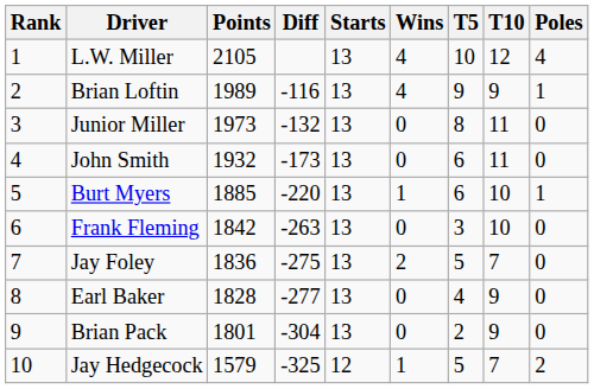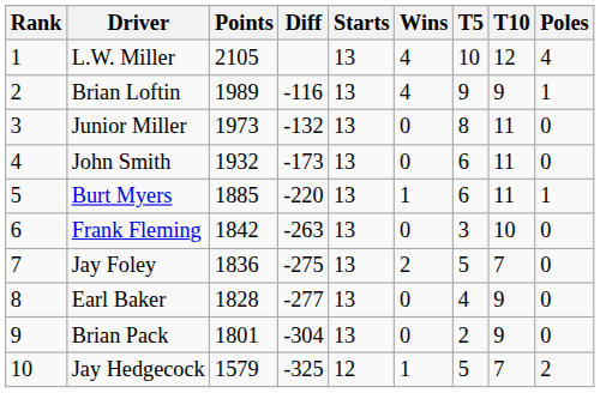 <table class="wikitable">
 <tr>
 <th>Rank</th>
 <th>Driver</th>
 <th>Points</th>
 <th>Diff</th>
 <th>Starts</th>
 <th>Wins</th>
 <th>T5</th>
 <th>T10</th>
 <th>Poles</th>
 </tr>
 <tr>
 <td>1</td>
 <td>L.W. Miller</td>
 <td>2105</td>
 <td></td>
 <td>13</td>
 <td>4</td>
 <td>10</td>
 <td>12</td>
 <td>4</td>
 </tr>
 <tr>
 <td>2</td>
 <td>Brian Loftin</td>
 <td>1989</td>
 <td>-116</td>
 <td>13</td>
 <td>4</td>
 <td>9</td>
 <td>9</td>
 <td>1</td>
 </tr>
 <tr>
 <td>3</td>
 <td>Junior Miller</td>
 <td>1973</td>
 <td>-132</td>
 <td>13</td>
 <td>0</td>
 <td>8</td>
 <td>11</td>
 <td>0</td>
 </tr>
 <tr>
 <td>4</td>
 <td>John Smith</td>
 <td>1932</td>
 <td>-173</td>
 <td>13</td>
 <td>0</td>
 <td>6</td>
 <td>11</td>
 <td>0</td>
 </tr>
 <tr>
 <td>5</td>
 <td><a href='#'>Burt Myers</a></td>
 <td>1885</td>
 <td>-220</td>
 <td>13</td>
 <td>1</td>
 <td>6</td>
-<td>10</td>
+<td>11</td>
 <td>1</td>
 </tr>
 <tr>
 <td>6</td>
 <td><a href='#'>Frank Fleming</a></td>
 <td>1842</td>
 <td>-263</td>
 <td>13</td>
 <td>0</td>
 <td>3</td>
 <td>10</td>
 <td>0</td>
 </tr>
 <tr>
 <td>7</td>
 <td>Jay Foley</td>
 <td>1836</td>
 <td>-275</td>
 <td>13</td>
 <td>2</td>
 <td>5</td>
 <td>7</td>
 <td>0</td>
 </tr>
 <tr>
 <td>8</td>
 <td>Earl Baker</td>
 <td>1828</td>
 <td>-277</td>
 <td>13</td>
 <td>0</td>
 <td>4</td>
 <td>9</td>
 <td>0</td>
 </tr>
 <tr>
 <td>9</td>
 <td>Brian Pack</td>
 <td>1801</td>
 <td>-304</td>
 <td>13</td>
 <td>0</td>
 <td>2</td>
 <td>9</td>
 <td>0</td>
 </tr>
 <tr>
 <td>10</td>
 <td>Jay Hedgecock</td>
 <td>1579</td>
 <td>-325</td>
 <td>12</td>
 <td>1</td>
 <td>5</td>
 <td>7</td>
 <td>2</td>
 </tr>
 </table>
